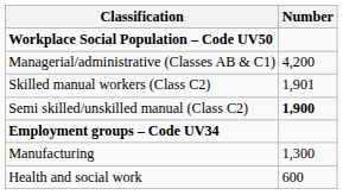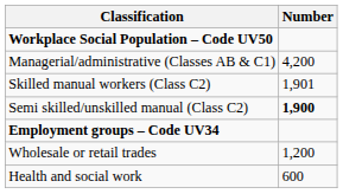 <table class="wikitable">
 <tr>
 <th>Classification</th>
 <th>Number</th>
 </tr>
 <tr>
 <td><strong>Workplace Social Population – Code UV50</strong></td>
 </tr>
 <tr>
 <td>Managerial/administrative (Classes AB & C1)</td>
 <td>4,200</td>
 </tr>
 <tr>
 <td>Skilled manual workers (Class C2)</td>
 <td>1,901</td>
 </tr>
 <tr>
 <td>Semi skilled/unskilled manual (Class C2)</td>
 <td><strong>1,900</strong></td>
 </tr>
 <tr>
 <td><strong>Employment groups – Code UV34</strong></td>
 </tr>
 <tr>
-<td>Manufacturing</td>
-<td>1,300</td>
+<td>Wholesale or retail trades</td>
+<td>1,200</td>
 </tr>
 <tr>
 <td>Health and social work</td>
 <td>600</td>
 </tr>
 </table>
